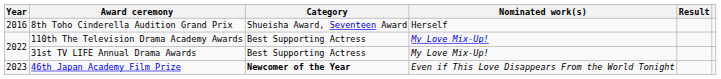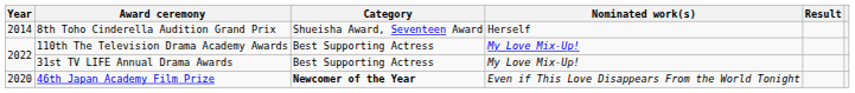 <table class="wikitable sortable plainrowheaders">
 <tr>
 <th scope="col">Year</th>
 <th scope="col">Award ceremony</th>
 <th scope="col">Category</th>
 <th scope="col">Nominated work(s)</th>
 <th scope="col">Result</th>
 <th scope="col" class="unsortable"></th>
 </tr>
 <tr>
-<td>2016</td>
+<td>2014</td>
 <td>8th Toho Cinderella Audition Grand Prix</td>
 <td>Shueisha Award, <a href='#'>Seventeen</a> Award</td>
 <td>Herself</td>
 <td></td>
 <td></td>
 </tr>
 <tr>
 <td rowspan="2">2022</td>
 <td>110th The Television Drama Academy Awards</td>
 <td>Best Supporting Actress</td>
 <td><em><a href='#'>My Love Mix-Up!</a></em></td>
 <td></td>
 <td></td>
 </tr>
 <tr>
 <td>31st TV LIFE Annual Drama Awards</td>
 <td>Best Supporting Actress</td>
 <td><em>My Love Mix-Up!</em></td>
 <td></td>
 <td></td>
 </tr>
 <tr>
-<td>2023</td>
+<td>2020</td>
 <td><a href='#'>46th Japan Academy Film Prize</a></td>
 <td><strong>Newcomer of the Year</strong></td>
 <td><em>Even if This Love Disappears From the World Tonight</em></td>
 <td></td>
 <td></td>
 </tr>
 </table>
